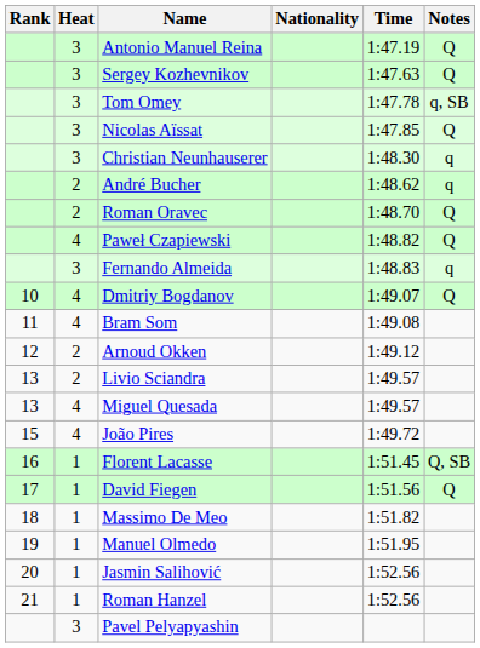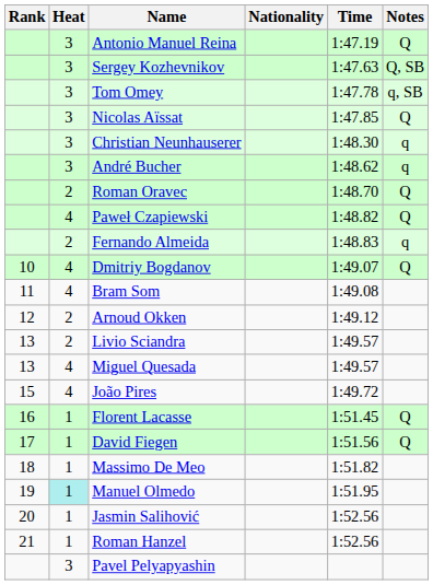 <table class="wikitable sortable" style="text-align:center">
 <tr>
 <th>Rank</th>
 <th>Heat</th>
 <th>Name</th>
 <th>Nationality</th>
 <th>Time</th>
 <th>Notes</th>
 </tr>
 <tr bgcolor=ccffcc>
 <td></td>
 <td>3</td>
 <td align="left"><a href='#'>Antonio Manuel Reina</a></td>
 <td align=left></td>
 <td>1:47.19</td>
 <td>Q</td>
 </tr>
 <tr bgcolor=ccffcc>
 <td></td>
 <td>3</td>
 <td align="left"><a href='#'>Sergey Kozhevnikov</a></td>
 <td align=left></td>
 <td>1:47.63</td>
-<td>Q</td>
+<td>Q, SB</td>
 </tr>
 <tr bgcolor=ddffdd>
 <td></td>
 <td>3</td>
 <td align="left"><a href='#'>Tom Omey</a></td>
 <td align=left></td>
 <td>1:47.78</td>
 <td>q, SB</td>
 </tr>
 <tr bgcolor=ddffdd>
 <td></td>
 <td>3</td>
 <td align="left"><a href='#'>Nicolas Aïssat</a></td>
 <td align=left></td>
 <td>1:47.85</td>
 <td>Q</td>
 </tr>
 <tr bgcolor=ddffdd>
 <td></td>
 <td>3</td>
 <td align="left"><a href='#'>Christian Neunhauserer</a></td>
 <td align=left></td>
 <td>1:48.30</td>
 <td>q</td>
 </tr>
 <tr bgcolor=ccffcc>
 <td></td>
-<td>2</td>
+<td>3</td>
 <td align="left"><a href='#'>André Bucher</a></td>
 <td align=left></td>
 <td>1:48.62</td>
 <td>q</td>
 </tr>
 <tr bgcolor=ccffcc>
 <td></td>
 <td>2</td>
 <td align="left"><a href='#'>Roman Oravec</a></td>
 <td align=left></td>
 <td>1:48.70</td>
 <td>Q</td>
 </tr>
 <tr bgcolor=ccffcc>
 <td></td>
 <td>4</td>
 <td align="left"><a href='#'>Paweł Czapiewski</a></td>
 <td align=left></td>
 <td>1:48.82</td>
 <td>Q</td>
 </tr>
 <tr bgcolor=ddffdd>
 <td></td>
-<td>3</td>
+<td>2</td>
 <td align="left"><a href='#'>Fernando Almeida</a></td>
 <td align=left></td>
 <td>1:48.83</td>
 <td>q</td>
 </tr>
 <tr bgcolor=ccffcc>
 <td>10</td>
 <td>4</td>
 <td align="left"><a href='#'>Dmitriy Bogdanov</a></td>
 <td align=left></td>
 <td>1:49.07</td>
 <td>Q</td>
 </tr>
 <tr>
 <td>11</td>
 <td>4</td>
 <td align="left"><a href='#'>Bram Som</a></td>
 <td align=left></td>
 <td>1:49.08</td>
 <td></td>
 </tr>
 <tr>
 <td>12</td>
 <td>2</td>
 <td align="left"><a href='#'>Arnoud Okken</a></td>
 <td align=left></td>
 <td>1:49.12</td>
 <td></td>
 </tr>
 <tr>
 <td>13</td>
 <td>2</td>
 <td align="left"><a href='#'>Livio Sciandra</a></td>
 <td align=left></td>
 <td>1:49.57</td>
 <td></td>
 </tr>
 <tr>
 <td>13</td>
 <td>4</td>
 <td align="left"><a href='#'>Miguel Quesada</a></td>
 <td align=left></td>
 <td>1:49.57</td>
 <td></td>
 </tr>
 <tr>
 <td>15</td>
 <td>4</td>
 <td align="left"><a href='#'>João Pires</a></td>
 <td align=left></td>
 <td>1:49.72</td>
 <td></td>
 </tr>
 <tr bgcolor=ccffcc>
 <td>16</td>
 <td>1</td>
 <td align="left"><a href='#'>Florent Lacasse</a></td>
 <td align=left></td>
 <td>1:51.45</td>
-<td>Q, SB</td>
+<td>Q</td>
 </tr>
 <tr bgcolor=ccffcc>
 <td>17</td>
 <td>1</td>
 <td align="left"><a href='#'>David Fiegen</a></td>
 <td align=left></td>
 <td>1:51.56</td>
 <td>Q</td>
 </tr>
 <tr>
 <td>18</td>
 <td>1</td>
 <td align="left"><a href='#'>Massimo De Meo</a></td>
 <td align=left></td>
 <td>1:51.82</td>
 <td></td>
 </tr>
 <tr>
 <td>19</td>
-<td>1</td>
+<td style="background: paleturquoise;">1</td>
 <td align="left"><a href='#'>Manuel Olmedo</a></td>
 <td align=left></td>
 <td>1:51.95</td>
 <td></td>
 </tr>
 <tr>
 <td>20</td>
 <td>1</td>
 <td align="left"><a href='#'>Jasmin Salihović</a></td>
 <td align=left></td>
 <td>1:52.56</td>
 <td></td>
 </tr>
 <tr>
 <td>21</td>
 <td>1</td>
 <td align="left"><a href='#'>Roman Hanzel</a></td>
 <td align=left></td>
 <td>1:52.56</td>
 <td></td>
 </tr>
 <tr>
 <td></td>
 <td>3</td>
 <td align="left"><a href='#'>Pavel Pelyapyashin</a></td>
 <td align=left></td>
 <td></td>
 <td></td>
 </tr>
 </table>
